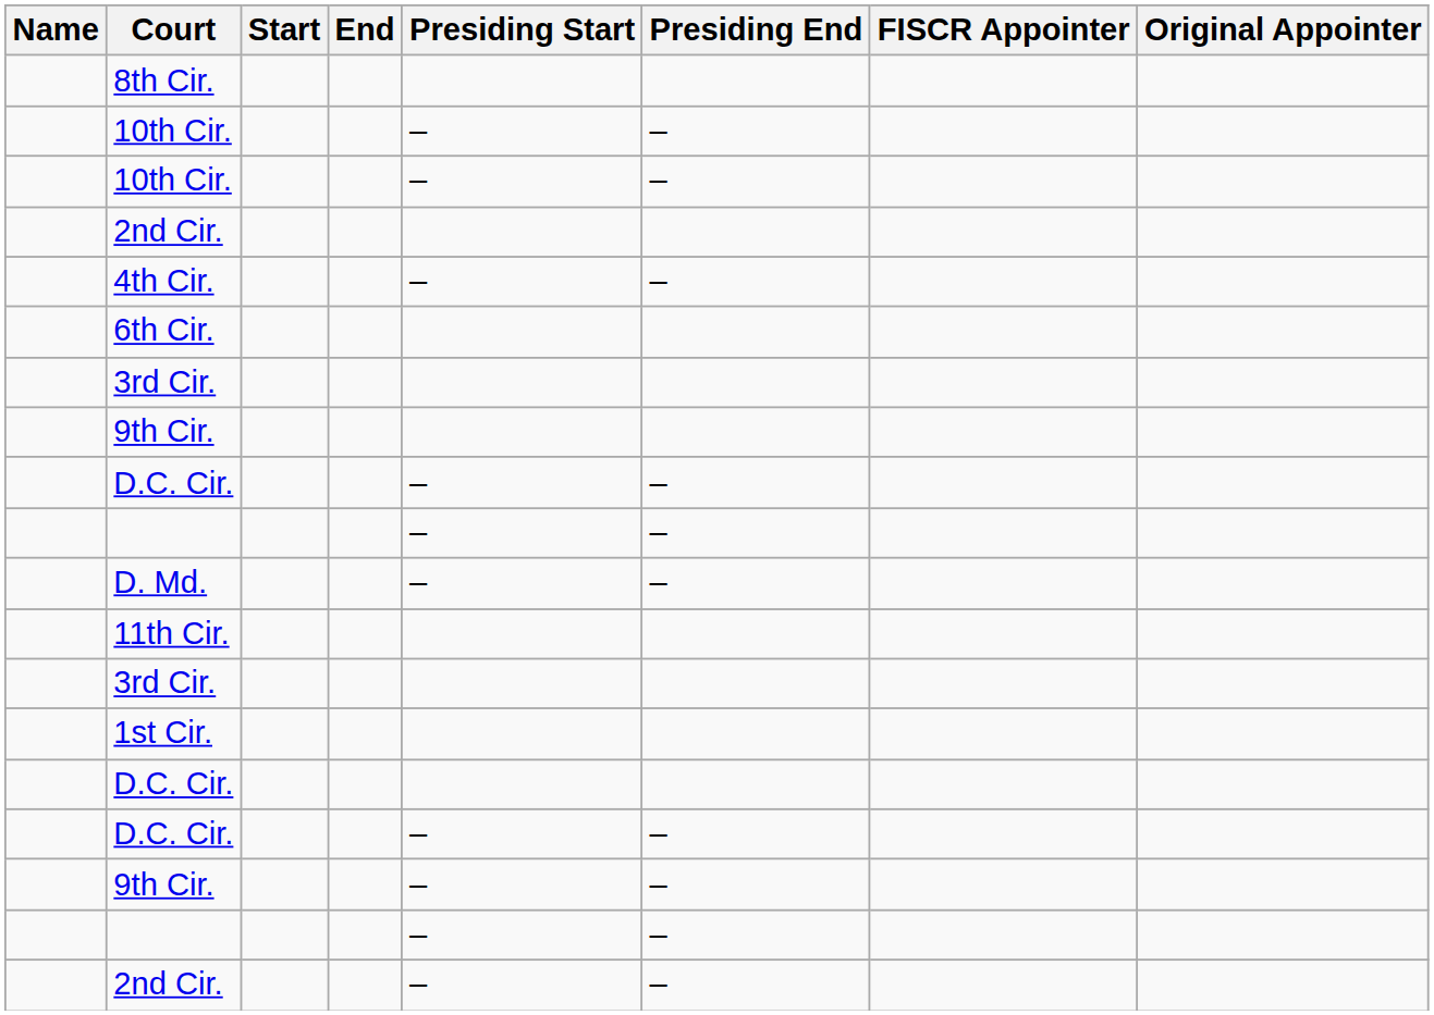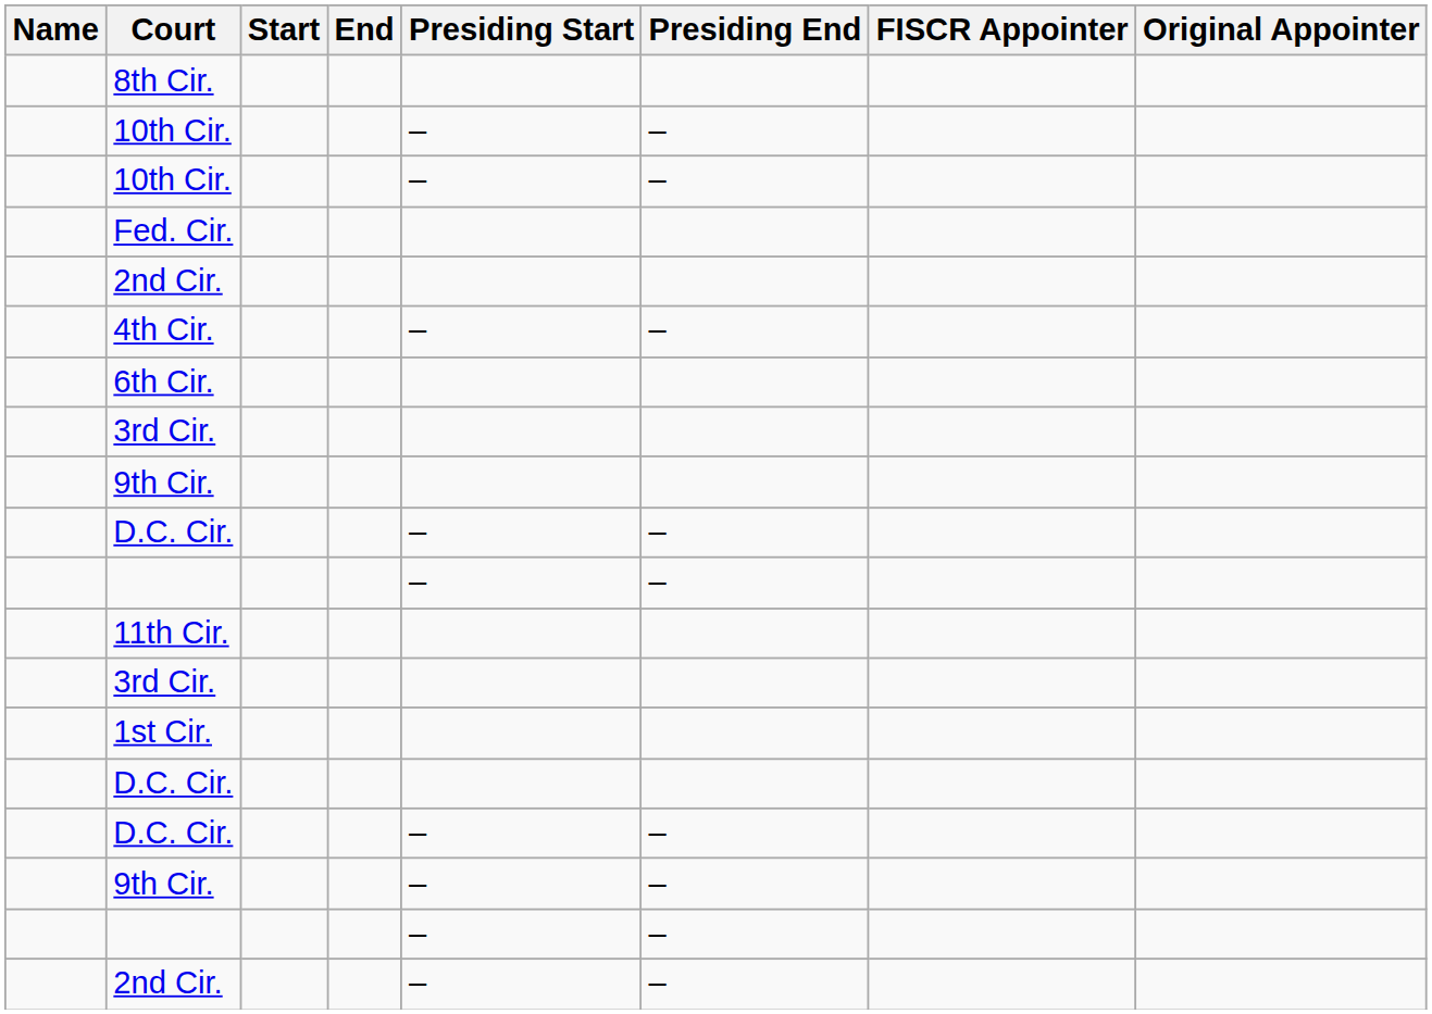 <table class="wikitable sortable">
 <tr>
 <th>Name</th>
 <th>Court</th>
 <th>Start</th>
 <th>End</th>
 <th>Presiding Start</th>
 <th>Presiding End</th>
 <th>FISCR Appointer<br></th>
 <th>Original Appointer<br></th>
 </tr>
 <tr>
 <td></td>
 <td data-sort-value=#8><a href='#'>8th Cir.</a></td>
 <td></td>
 <td></td>
 <td></td>
 <td></td>
 <td></td>
 <td></td>
 </tr>
 <tr>
 <td></td>
 <td data-sort-value=#10><a href='#'>10th Cir.</a></td>
 <td></td>
 <td></td>
 <td>–</td>
 <td>–</td>
 <td></td>
 <td></td>
 </tr>
 <tr>
 <td></td>
 <td data-sort-value=#10><a href='#'>10th Cir.</a></td>
 <td></td>
 <td></td>
 <td>–</td>
 <td>–</td>
+<td></td>
+<td></td>
+</tr>
+<tr>
+<td></td>
+<td data-sort-value=#Federal><a href='#'>Fed. Cir.</a></td>
+<td></td>
+<td></td>
+<td></td>
+<td></td>
 <td></td>
 <td></td>
 </tr>
 <tr>
 <td></td>
 <td data-sort-value=#2><a href='#'>2nd Cir.</a></td>
 <td></td>
 <td></td>
 <td></td>
 <td></td>
 <td></td>
 <td></td>
 </tr>
 <tr>
 <td></td>
 <td data-sort-value=#4><a href='#'>4th Cir.</a></td>
 <td></td>
 <td></td>
 <td>–</td>
 <td>–</td>
 <td></td>
 <td></td>
 </tr>
 <tr>
 <td></td>
 <td data-sort-value=#6><a href='#'>6th Cir.</a></td>
 <td></td>
 <td></td>
 <td></td>
 <td></td>
 <td></td>
 <td></td>
 </tr>
 <tr>
 <td></td>
 <td data-sort-value=#3><a href='#'>3rd Cir.</a></td>
 <td></td>
 <td></td>
 <td></td>
 <td></td>
 <td></td>
 <td></td>
 </tr>
 <tr>
 <td></td>
 <td data-sort-value=#9><a href='#'>9th Cir.</a></td>
 <td></td>
 <td></td>
 <td></td>
 <td></td>
 <td></td>
 <td></td>
 </tr>
 <tr>
 <td></td>
 <td data-sort-value=#D.C.><a href='#'>D.C. Cir.</a></td>
 <td></td>
 <td></td>
 <td>–</td>
 <td>–</td>
 <td></td>
 <td></td>
 </tr>
 <tr>
 <td></td>
 <td data-sort-value="Indiana, Northern"></td>
-<td></td>
-<td></td>
-<td>–</td>
-<td>–</td>
-<td></td>
-<td></td>
-</tr>
-<tr>
-<td></td>
-<td data-sort-value=Maryland><a href='#'>D. Md.</a></td>
 <td></td>
 <td></td>
 <td>–</td>
 <td>–</td>
 <td></td>
 <td></td>
 </tr>
 <tr>
 <td></td>
 <td data-sort-value=#12><a href='#'>11th Cir.</a></td>
 <td></td>
 <td></td>
 <td></td>
 <td></td>
 <td></td>
 <td></td>
 </tr>
 <tr>
 <td></td>
 <td data-sort-value=#3><a href='#'>3rd Cir.</a></td>
 <td></td>
 <td></td>
 <td></td>
 <td></td>
 <td></td>
 <td></td>
 </tr>
 <tr>
 <td></td>
 <td data-sort-value=#1><a href='#'>1st Cir.</a></td>
 <td></td>
 <td></td>
 <td></td>
 <td></td>
 <td></td>
 <td></td>
 </tr>
 <tr>
 <td></td>
 <td data-sort-value="#D.C."><a href='#'>D.C. Cir.</a></td>
 <td></td>
 <td></td>
 <td></td>
 <td></td>
 <td></td>
 <td></td>
 </tr>
 <tr>
 <td></td>
 <td data-sort-value=#D.C.><a href='#'>D.C. Cir.</a></td>
 <td></td>
 <td></td>
 <td>–</td>
 <td>–</td>
 <td></td>
 <td></td>
 </tr>
 <tr>
 <td></td>
 <td data-sort-value=#9><a href='#'>9th Cir.</a></td>
 <td></td>
 <td></td>
 <td>–</td>
 <td>–</td>
 <td></td>
 <td></td>
 </tr>
 <tr>
 <td></td>
 <td data-sort-value="Wisconsin, Eastern"></td>
 <td></td>
 <td></td>
 <td>–</td>
 <td>–</td>
 <td></td>
 <td></td>
 </tr>
 <tr>
 <td></td>
 <td data-sort-value=#2><a href='#'>2nd Cir.</a></td>
 <td></td>
 <td></td>
 <td>–</td>
 <td>–</td>
 <td></td>
 <td></td>
 </tr>
 </table>
